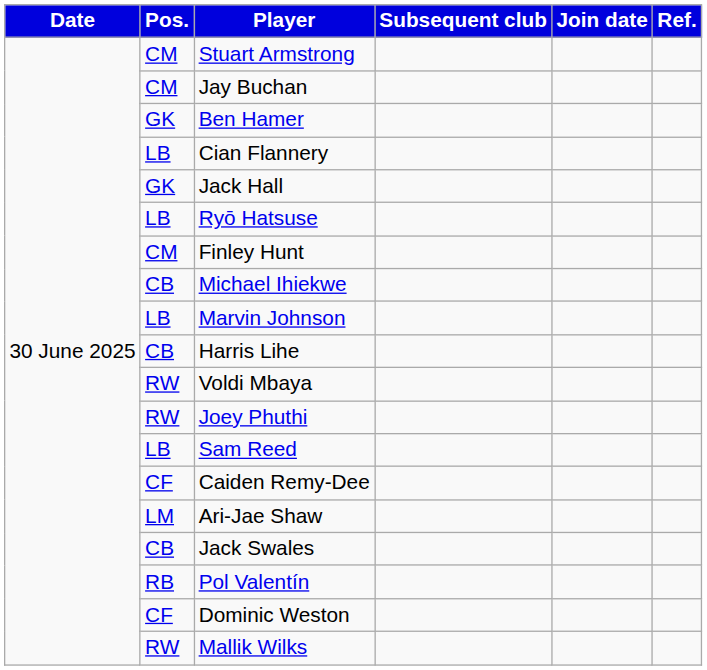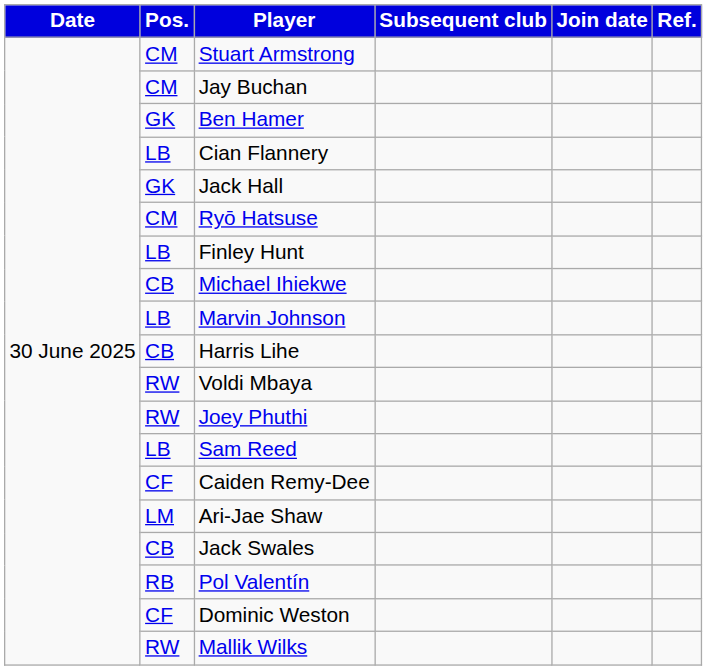 <table class="wikitable plainrowheaders sortable">
 <tr>
 <th style="background:#0000DD;color:#FFFFFF;">Date</th>
 <th style="background:#0000DD;color:#FFFFFF;">Pos.</th>
 <th style="background:#0000DD;color:#FFFFFF;">Player</th>
 <th style="background:#0000DD;color:#FFFFFF;">Subsequent club</th>
 <th style="background:#0000DD;color:#FFFFFF;">Join date</th>
 <th style="background:#0000DD;color:#FFFFFF;">Ref.</th>
 </tr>
 <tr>
 <td rowspan="19">30 June 2025</td>
 <td><a href='#'>CM</a></td>
 <td> <a href='#'>Stuart Armstrong</a></td>
 <td></td>
 <td></td>
 <td></td>
 </tr>
 <tr>
 <td><a href='#'>CM</a></td>
 <td> Jay Buchan</td>
 <td></td>
 <td></td>
 <td></td>
 </tr>
 <tr>
 <td><a href='#'>GK</a></td>
 <td> <a href='#'>Ben Hamer</a></td>
 <td></td>
 <td></td>
 <td></td>
 </tr>
 <tr>
 <td><a href='#'>LB</a></td>
 <td> Cian Flannery</td>
 <td></td>
 <td></td>
 <td></td>
 </tr>
 <tr>
 <td><a href='#'>GK</a></td>
 <td>  Jack Hall</td>
 <td></td>
 <td></td>
 <td></td>
 </tr>
 <tr>
-<td><a href='#'>LB</a></td>
+<td><a href='#'>CM</a></td>
 <td> <a href='#'>Ryō Hatsuse</a></td>
 <td></td>
 <td></td>
 <td></td>
 </tr>
 <tr>
-<td><a href='#'>CM</a></td>
+<td><a href='#'>LB</a></td>
 <td> Finley Hunt</td>
 <td></td>
 <td></td>
 <td></td>
 </tr>
 <tr>
 <td><a href='#'>CB</a></td>
 <td> <a href='#'>Michael Ihiekwe</a></td>
 <td></td>
 <td></td>
 <td></td>
 </tr>
 <tr>
 <td><a href='#'>LB</a></td>
 <td> <a href='#'>Marvin Johnson</a></td>
 <td></td>
 <td></td>
 <td></td>
 </tr>
 <tr>
 <td><a href='#'>CB</a></td>
 <td> Harris Lihe</td>
 <td></td>
 <td></td>
 <td></td>
 </tr>
 <tr>
 <td><a href='#'>RW</a></td>
 <td> Voldi Mbaya</td>
 <td></td>
 <td></td>
 <td></td>
 </tr>
 <tr>
 <td><a href='#'>RW</a></td>
 <td> <a href='#'>Joey Phuthi</a></td>
 <td></td>
 <td></td>
 <td></td>
 </tr>
 <tr>
 <td><a href='#'>LB</a></td>
 <td> <a href='#'>Sam Reed</a></td>
 <td></td>
 <td></td>
 <td></td>
 </tr>
 <tr>
 <td><a href='#'>CF</a></td>
 <td> Caiden Remy-Dee</td>
 <td></td>
 <td></td>
 <td></td>
 </tr>
 <tr>
 <td><a href='#'>LM</a></td>
 <td> Ari-Jae Shaw</td>
 <td></td>
 <td></td>
 <td></td>
 </tr>
 <tr>
 <td><a href='#'>CB</a></td>
 <td> Jack Swales</td>
 <td></td>
 <td></td>
 <td></td>
 </tr>
 <tr>
 <td><a href='#'>RB</a></td>
 <td> <a href='#'>Pol Valentín</a></td>
 <td></td>
 <td></td>
 <td></td>
 </tr>
 <tr>
 <td><a href='#'>CF</a></td>
 <td> Dominic Weston</td>
 <td></td>
 <td></td>
 <td></td>
 </tr>
 <tr>
 <td><a href='#'>RW</a></td>
 <td> <a href='#'>Mallik Wilks</a></td>
 <td></td>
 <td></td>
 <td></td>
 </tr>
 </table>
